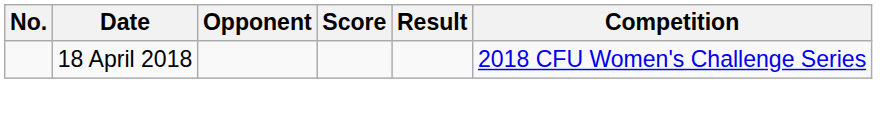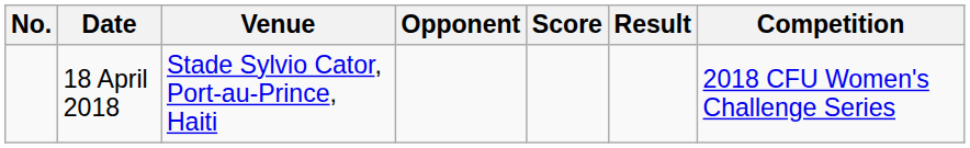 <table class="wikitable">
 <tr>
 <th>No.</th>
 <th>Date</th>
+<th>Venue</th>
 <th>Opponent</th>
 <th>Score</th>
 <th>Result</th>
 <th>Competition</th>
 </tr>
 <tr>
 <td></td>
 <td>18 April 2018</td>
+<td><a href='#'>Stade Sylvio Cator</a>, <a href='#'>Port-au-Prince</a>, <a href='#'>Haiti</a></td>
 <td></td>
 <td></td>
 <td></td>
 <td><a href='#'>2018 CFU Women's Challenge Series</a></td>
 </tr>
 </table>
